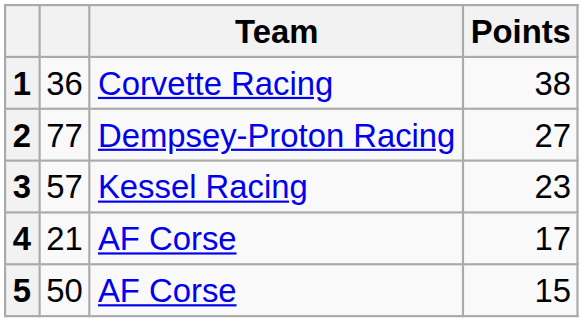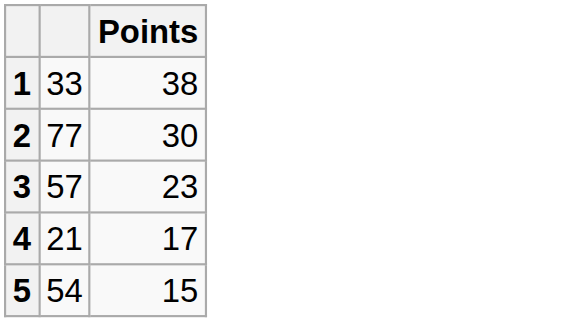 <table class="wikitable" style="font-size:95%;">
 <tr>
 <th scope="col"></th>
 <th scope="col"></th>
-<th scope="col">Team</th>
 <th scope="col">Points</th>
 </tr>
 <tr>
 <th align="left">1</th>
-<td align="center">36</td>
-<td> <a href='#'>Corvette Racing</a></td>
+<td align="center">33</td>
 <td align="right">38</td>
 </tr>
 <tr>
 <th align="left">2</th>
 <td align="center">77</td>
-<td> <a href='#'>Dempsey-Proton Racing</a></td>
-<td align="right">27</td>
+<td align="right">30</td>
 </tr>
 <tr>
 <th align="left">3</th>
 <td align="center">57</td>
-<td> <a href='#'>Kessel Racing</a></td>
 <td align="right">23</td>
 </tr>
 <tr>
 <th align="left">4</th>
 <td align="center">21</td>
-<td> <a href='#'>AF Corse</a></td>
 <td align="right">17</td>
 </tr>
 <tr>
 <th align="left">5</th>
-<td align="center">50</td>
-<td> <a href='#'>AF Corse</a></td>
+<td align="center">54</td>
 <td align="right">15</td>
 </tr>
 </table>
